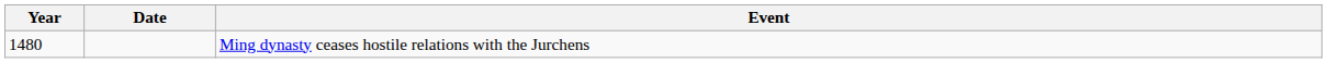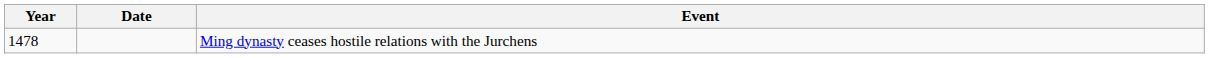 <table class="wikitable" width="100%">
 <tr>
 <th style="width:6%">Year</th>
 <th style="width:10%">Date</th>
 <th>Event</th>
 </tr>
 <tr>
-<td>1480</td>
+<td>1478</td>
 <td></td>
 <td><a href='#'>Ming dynasty</a> ceases hostile relations with the Jurchens</td>
 </tr>
 </table>
